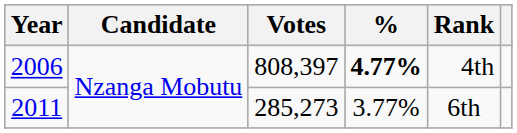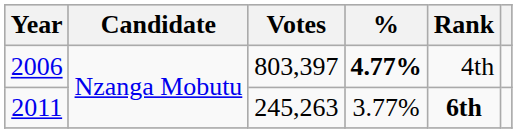 <table class = "wikitable" style=text-align:center>
 <tr>
 <th>Year</th>
 <th>Candidate</th>
 <th>Votes</th>
 <th>%</th>
 <th>Rank</th>
 <th></th>
 </tr>
 <tr>
 <td><a href='#'>2006</a></td>
 <td rowspan="2"><a href='#'>Nzanga Mobutu</a></td>
-<td>808,397</td>
+<td>803,397</td>
 <td><strong>4.77%</strong></td>
 <td align="right">4th</td>
 <td></td>
 </tr>
 <tr>
 <td><a href='#'>2011</a></td>
-<td>285,273</td>
+<td>245,263</td>
 <td>3.77%</td>
-<td> 6th</td>
+<td><strong> 6th</strong></td>
 <td></td>
 </tr>
 </table>
